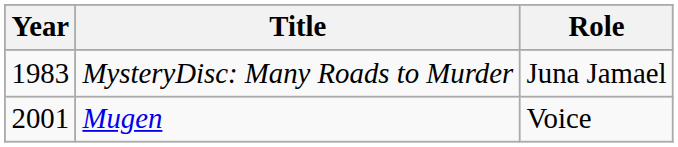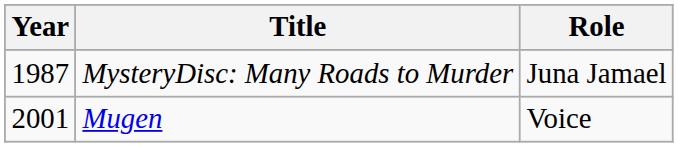 <table class="wikitable sortable">
 <tr>
 <th>Year</th>
 <th>Title</th>
 <th>Role</th>
 </tr>
 <tr>
-<td>1983</td>
+<td>1987</td>
 <td><em>MysteryDisc: Many Roads to Murder</em></td>
 <td>Juna Jamael</td>
 </tr>
 <tr>
 <td>2001</td>
 <td><a href='#'><em>Mugen</em></a></td>
 <td>Voice</td>
 </tr>
 </table>
